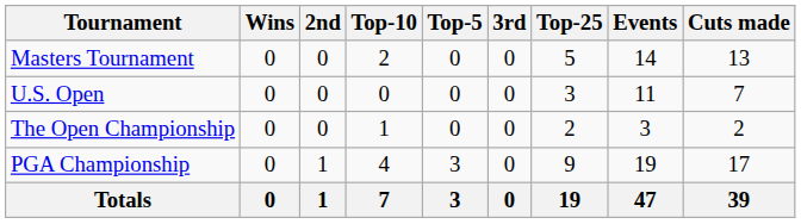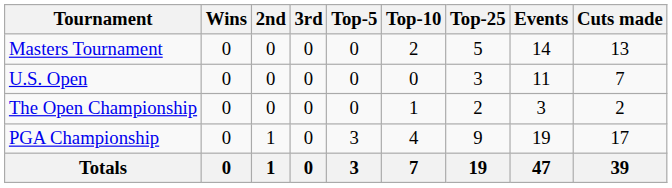 <table class=wikitable style=text-align:center>
 <tr>
 <th>Tournament</th>
 <th>Wins</th>
 <th>2nd</th>
+<th>3rd</th>
+<th>Top-5</th>
 <th>Top-10</th>
-<th>Top-5</th>
-<th>3rd</th>
 <th>Top-25</th>
 <th>Events</th>
 <th>Cuts made</th>
 </tr>
 <tr>
 <td align=left><a href='#'>Masters Tournament</a></td>
 <td>0</td>
 <td>0</td>
-<td>2</td>
 <td>0</td>
 <td>0</td>
+<td>2</td>
 <td>5</td>
 <td>14</td>
 <td>13</td>
 </tr>
 <tr>
 <td align=left><a href='#'>U.S. Open</a></td>
 <td>0</td>
 <td>0</td>
 <td>0</td>
 <td>0</td>
 <td>0</td>
 <td>3</td>
 <td>11</td>
 <td>7</td>
 </tr>
 <tr>
 <td align=left><a href='#'>The Open Championship</a></td>
 <td>0</td>
 <td>0</td>
-<td>1</td>
 <td>0</td>
 <td>0</td>
+<td>1</td>
 <td>2</td>
 <td>3</td>
 <td>2</td>
 </tr>
 <tr>
 <td align=left><a href='#'>PGA Championship</a></td>
 <td>0</td>
 <td>1</td>
+<td>0</td>
+<td>3</td>
 <td>4</td>
-<td>3</td>
-<td>0</td>
 <td>9</td>
 <td>19</td>
 <td>17</td>
 </tr>
 <tr>
 <th>Totals</th>
 <th>0</th>
 <th>1</th>
+<th>0</th>
+<th>3</th>
 <th>7</th>
-<th>3</th>
-<th>0</th>
 <th>19</th>
 <th>47</th>
 <th>39</th>
 </tr>
 </table>
